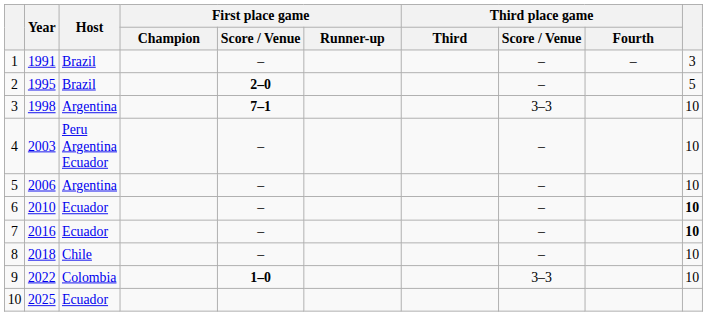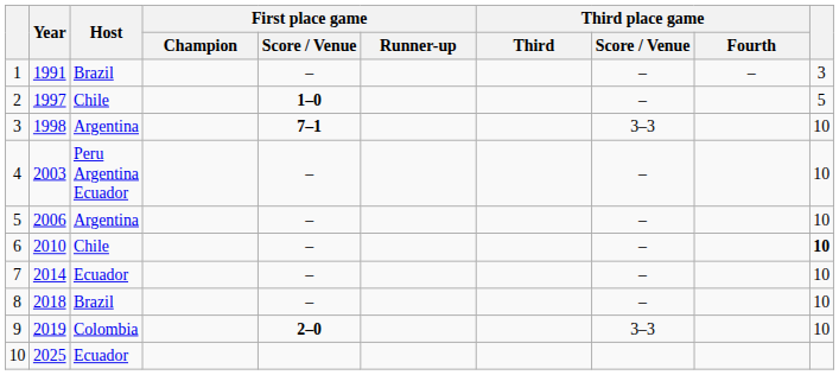 <table class="wikitable sortable" style="font-size:95%; text-align:center; width:;">
 <tr>
 <th rowspan=2 style= "width:;"></th>
 <th rowspan=2 style= "width:;">Year</th>
 <th rowspan=2 style= "width:;">Host</th>
 <th colspan=3>First place game</th>
 <th colspan=3>Third place game</th>
 <th rowspan=2 style= "width:;"></th>
 </tr>
 <tr>
 <th width= 100px> Champion</th>
 <th width=>Score / Venue</th>
 <th width= 100px> Runner-up</th>
 <th width= 100px> Third</th>
 <th width=>Score / Venue</th>
 <th width= 100px>Fourth</th>
 </tr>
 <tr>
 <td>1</td>
 <td><a href='#'>1991</a></td>
 <td align=left><a href='#'>Brazil</a></td>
 <td><strong></strong></td>
 <td>– </td>
 <td></td>
 <td></td>
 <td>– </td>
 <td>–</td>
 <td>3</td>
 </tr>
 <tr>
 <td>2</td>
-<td><a href='#'>1995</a></td>
-<td align=left><a href='#'>Brazil</a></td>
+<td><a href='#'>1997</a></td>
+<td align=left><a href='#'>Chile</a></td>
 <td><strong></strong></td>
-<td><strong>2–0</strong></td>
+<td><strong>1–0</strong></td>
 <td></td>
 <td></td>
 <td>– </td>
 <td></td>
 <td>5</td>
 </tr>
 <tr>
 <td>3</td>
 <td><a href='#'>1998</a></td>
 <td align=left><a href='#'>Argentina</a></td>
 <td><strong></strong></td>
 <td><strong>7–1</strong></td>
 <td></td>
 <td></td>
 <td>3–3 <br> </td>
 <td></td>
 <td>10</td>
 </tr>
 <tr>
 <td>4</td>
 <td><a href='#'>2003</a></td>
 <td align=left><a href='#'>Peru</a><br><a href='#'>Argentina</a><br><a href='#'>Ecuador</a></td>
 <td><strong></strong></td>
 <td>– </td>
 <td></td>
 <td></td>
 <td>– </td>
 <td></td>
 <td>10</td>
 </tr>
 <tr>
 <td>5</td>
 <td><a href='#'>2006</a></td>
 <td align=left><a href='#'>Argentina</a></td>
 <td><strong></strong></td>
 <td>– </td>
 <td></td>
 <td></td>
 <td>– </td>
 <td></td>
 <td>10</td>
 </tr>
 <tr>
 <td>6</td>
 <td><a href='#'>2010</a></td>
-<td align=left><a href='#'>Ecuador</a></td>
+<td align=left><a href='#'>Chile</a></td>
 <td><strong></strong></td>
 <td>– </td>
 <td></td>
 <td></td>
 <td>– </td>
 <td></td>
 <td><strong>10</strong></td>
 </tr>
 <tr>
 <td>7</td>
-<td><a href='#'>2016</a></td>
+<td><a href='#'>2014</a></td>
 <td align=left><a href='#'>Ecuador</a></td>
 <td><strong></strong></td>
 <td>– </td>
 <td></td>
 <td></td>
 <td>– </td>
 <td></td>
-<td><strong>10</strong></td>
+<td>10</td>
 </tr>
 <tr>
 <td>8</td>
 <td><a href='#'>2018</a></td>
-<td align=left><a href='#'>Chile</a></td>
+<td align=left><a href='#'>Brazil</a></td>
 <td><strong></strong></td>
 <td>– </td>
 <td></td>
 <td></td>
 <td>– </td>
 <td></td>
 <td>10</td>
 </tr>
 <tr>
 <td>9</td>
-<td><a href='#'>2022</a></td>
+<td><a href='#'>2019</a></td>
 <td align=left><a href='#'>Colombia</a></td>
 <td><strong></strong></td>
-<td><strong>1–0</strong></td>
+<td><strong>2–0</strong></td>
 <td></td>
 <td></td>
 <td>3–3 <br> </td>
 <td></td>
 <td>10</td>
 </tr>
 <tr>
 <td>10</td>
 <td><a href='#'>2025</a></td>
 <td align=left><a href='#'>Ecuador</a></td>
 <td></td>
 <td></td>
 <td></td>
 <td></td>
 <td></td>
 <td></td>
 <td></td>
 </tr>
 </table>
